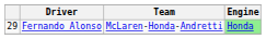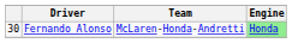 <table class="wikitable" style="font-size:90%;">
 <tr>
 </tr>
 <tr>
 <th></th>
 <th>Driver</th>
 <th>Team</th>
 <th>Engine</th>
 </tr>
 <tr>
-<td style="text-align:center;">29</td>
+<td style="text-align:center;">30</td>
 <td> <a href='#'>Fernando Alonso</a> </td>
 <td><a href='#'>McLaren</a>-<a href='#'>Honda</a>-<a href='#'>Andretti</a></td>
 <td style="background: lightgreen;"><a href='#'>Honda</a></td>
 </tr>
 <tr>
 </tr>
 </table>
